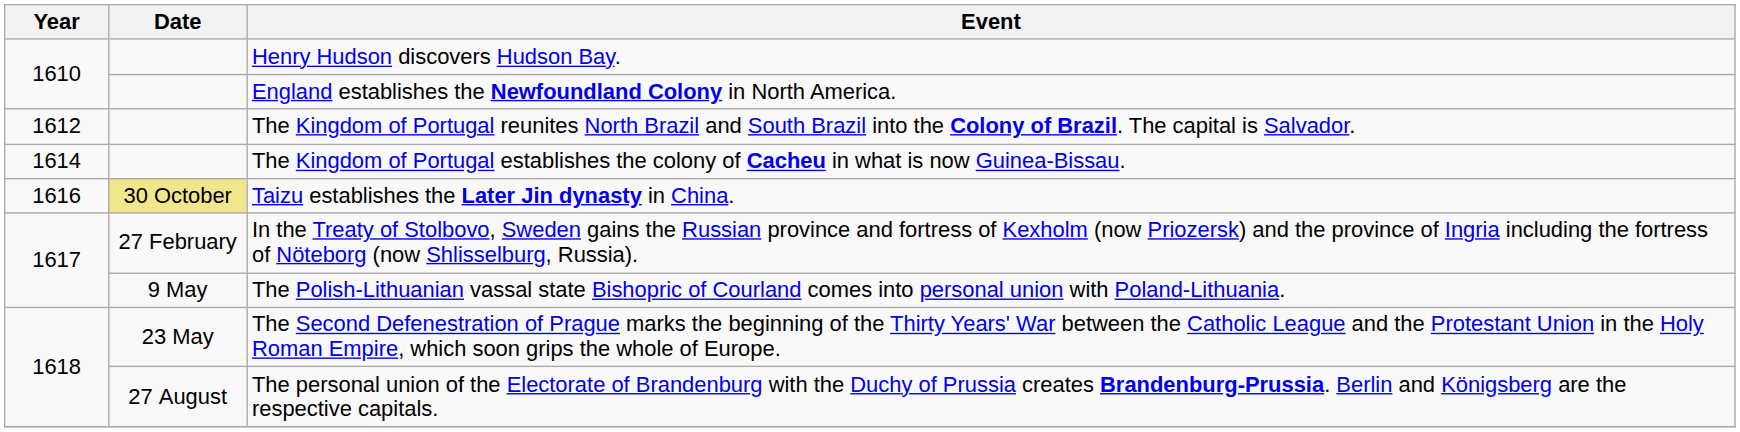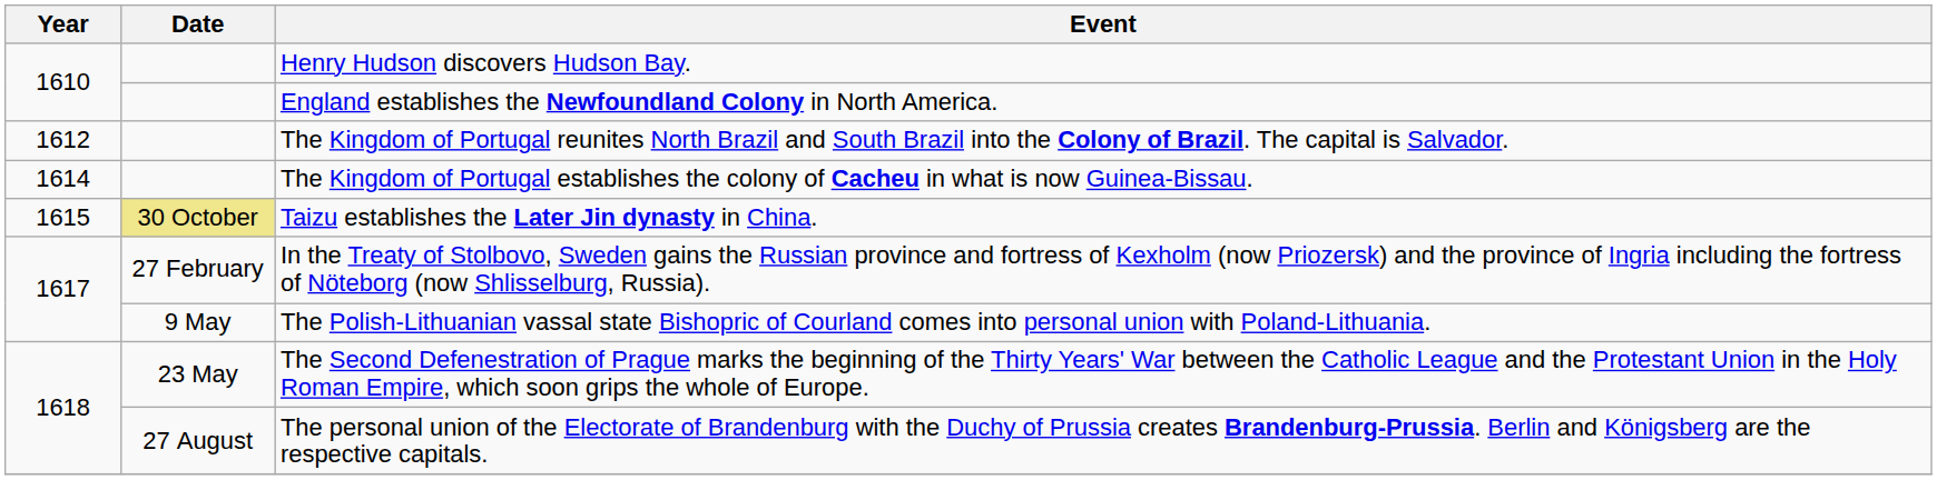 <table class=wikitable style="width:100%;">
 <tr>
 <th style="width:6%">Year</th>
 <th style="width:8%">Date</th>
 <th style="width:86%">Event</th>
 </tr>
 <tr>
 <td rowspan=2 align=center>1610</td>
 <td></td>
 <td><a href='#'>Henry Hudson</a> discovers <a href='#'>Hudson Bay</a>.</td>
 </tr>
 <tr>
 <td></td>
 <td><a href='#'>England</a> establishes the <strong><a href='#'>Newfoundland Colony</a></strong> in North America.</td>
 </tr>
 <tr>
 <td align=center>1612</td>
 <td></td>
 <td>The <a href='#'>Kingdom of Portugal</a> reunites <a href='#'>North Brazil</a> and <a href='#'>South Brazil</a> into the <strong><a href='#'>Colony of Brazil</a></strong>. The capital is <a href='#'>Salvador</a>.</td>
 </tr>
 <tr>
 <td align=center>1614</td>
 <td></td>
 <td>The <a href='#'>Kingdom of Portugal</a> establishes the colony of <strong><a href='#'>Cacheu</a></strong> in what is now <a href='#'>Guinea-Bissau</a>.</td>
 </tr>
 <tr>
-<td align=center>1616</td>
+<td align=center>1615</td>
 <td align=center style="background: khaki;">30 October</td>
 <td><a href='#'>Taizu</a> establishes the <strong><a href='#'>Later Jin dynasty</a></strong> in <a href='#'>China</a>.</td>
 </tr>
 <tr>
 <td rowspan=2 align=center>1617</td>
 <td align=center>27 February</td>
 <td>In the <a href='#'>Treaty of Stolbovo</a>, <a href='#'>Sweden</a> gains the <a href='#'>Russian</a> province and fortress of <a href='#'>Kexholm</a> (now <a href='#'>Priozersk</a>) and the province of <a href='#'>Ingria</a> including the fortress of <a href='#'>Nöteborg</a> (now <a href='#'>Shlisselburg</a>, Russia).</td>
 </tr>
 <tr>
 <td align=center>9 May</td>
 <td>The <a href='#'>Polish-Lithuanian</a> vassal state <a href='#'>Bishopric of Courland</a> comes into <a href='#'>personal union</a> with <a href='#'>Poland-Lithuania</a>.</td>
 </tr>
 <tr>
 <td rowspan=2 align=center>1618</td>
 <td align=center>23 May</td>
 <td>The <a href='#'>Second Defenestration of Prague</a> marks the beginning of the <a href='#'>Thirty Years' War</a> between the <a href='#'>Catholic League</a> and the <a href='#'>Protestant Union</a> in the <a href='#'>Holy Roman Empire</a>, which soon grips the whole of Europe.</td>
 </tr>
 <tr>
 <td align=center>27 August</td>
 <td>The personal union of the <a href='#'>Electorate of Brandenburg</a> with the <a href='#'>Duchy of Prussia</a> creates <strong><a href='#'>Brandenburg-Prussia</a></strong>. <a href='#'>Berlin</a> and <a href='#'>Königsberg</a> are the respective capitals.</td>
 </tr>
 <tr>
 </tr>
 </table>
